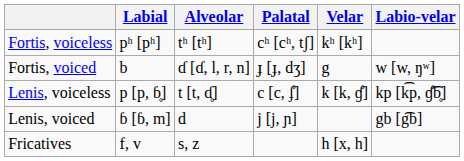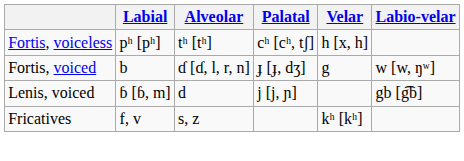 <table class="wikitable">
 <tr>
 <th></th>
 <th><a href='#'>Labial</a></th>
 <th><a href='#'>Alveolar</a></th>
 <th><a href='#'>Palatal</a></th>
 <th><a href='#'>Velar</a></th>
 <th><a href='#'>Labio-</a><a href='#'>velar</a></th>
 </tr>
 <tr>
 <td><a href='#'>Fortis</a>, <a href='#'>voiceless</a></td>
 <td>pʰ [pʰ]</td>
 <td>tʰ [tʰ]</td>
 <td>cʰ [cʰ, tʃ]</td>
-<td>kʰ [kʰ]</td>
+<td>h [x, h]</td>
 <td></td>
 </tr>
 <tr>
 <td>Fortis, <a href='#'>voiced</a></td>
 <td>b</td>
 <td>ɗ [ɗ, l, r, n]</td>
 <td>ɟ [ɟ, dʒ]</td>
 <td>g</td>
 <td>w [w, ŋʷ]</td>
-</tr>
-<tr>
-<td><a href='#'>Lenis</a>, voiceless</td>
-<td>p [p, ɓ̥]</td>
-<td>t [t, ɗ̥]</td>
-<td>c [c, ʄ̊]</td>
-<td>k [k, ɠ̊]</td>
-<td>kp [k͡p, ɠ̊͡ɓ̥]</td>
 </tr>
 <tr>
 <td>Lenis, voiced</td>
 <td>ɓ [ɓ, m]</td>
 <td>d</td>
 <td>j [j, ɲ]</td>
 <td></td>
 <td>gb [g͡b]</td>
 </tr>
 <tr>
 <td>Fricatives</td>
 <td>f, v</td>
 <td>s, z</td>
 <td></td>
-<td>h [x, h]</td>
+<td>kʰ [kʰ]</td>
 <td></td>
 </tr>
 </table>
